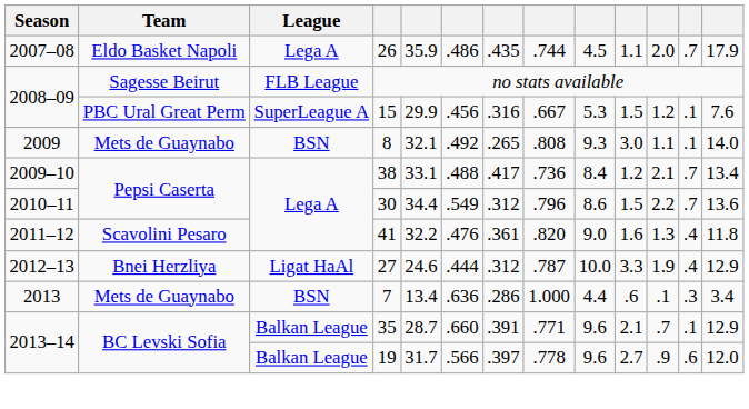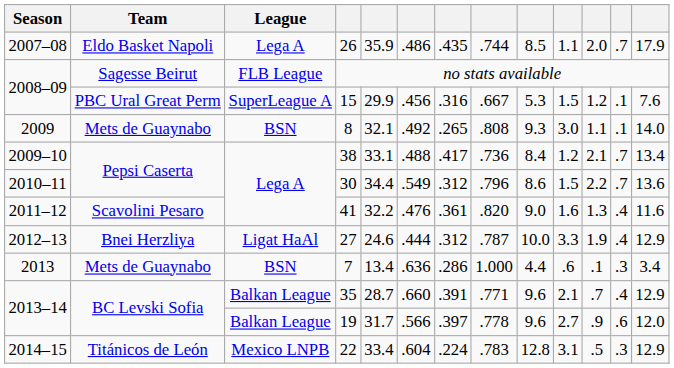 <table class="wikitable sortable" style="font-size:95%; text-align:center;">
 <tr>
 <th>Season</th>
 <th>Team</th>
 <th>League</th>
 <th></th>
 <th></th>
 <th></th>
 <th></th>
 <th></th>
 <th></th>
 <th></th>
 <th></th>
 <th></th>
 <th></th>
 </tr>
 <tr>
 <td>2007–08</td>
 <td><a href='#'>Eldo Basket Napoli</a></td>
 <td><a href='#'>Lega A</a></td>
 <td>26</td>
 <td>35.9</td>
 <td>.486</td>
 <td>.435</td>
 <td>.744</td>
-<td>4.5</td>
+<td>8.5</td>
 <td>1.1</td>
 <td>2.0</td>
 <td>.7</td>
 <td>17.9</td>
 </tr>
 <tr>
 <td rowspan="2">2008–09</td>
 <td><a href='#'>Sagesse Beirut</a></td>
 <td><a href='#'>FLB League</a></td>
 <td colspan="10"><em>no stats available</em></td>
 </tr>
 <tr>
 <td><a href='#'>PBC Ural Great Perm</a></td>
 <td><a href='#'>SuperLeague A</a></td>
 <td>15</td>
 <td>29.9</td>
 <td>.456</td>
 <td>.316</td>
 <td>.667</td>
 <td>5.3</td>
 <td>1.5</td>
 <td>1.2</td>
 <td>.1</td>
 <td>7.6</td>
 </tr>
 <tr>
 <td>2009</td>
 <td><a href='#'>Mets de Guaynabo</a></td>
 <td><a href='#'>BSN</a></td>
 <td>8</td>
 <td>32.1</td>
 <td>.492</td>
 <td>.265</td>
 <td>.808</td>
 <td>9.3</td>
 <td>3.0</td>
 <td>1.1</td>
 <td>.1</td>
 <td>14.0</td>
 </tr>
 <tr>
 <td>2009–10</td>
 <td rowspan="2"><a href='#'>Pepsi Caserta</a></td>
 <td rowspan="3"><a href='#'>Lega A</a></td>
 <td>38</td>
 <td>33.1</td>
 <td>.488</td>
 <td>.417</td>
 <td>.736</td>
 <td>8.4</td>
 <td>1.2</td>
 <td>2.1</td>
 <td>.7</td>
 <td>13.4</td>
 </tr>
 <tr>
 <td>2010–11</td>
 <td>30</td>
 <td>34.4</td>
 <td>.549</td>
 <td>.312</td>
 <td>.796</td>
 <td>8.6</td>
 <td>1.5</td>
 <td>2.2</td>
 <td>.7</td>
 <td>13.6</td>
 </tr>
 <tr>
 <td>2011–12</td>
 <td><a href='#'>Scavolini Pesaro</a></td>
 <td>41</td>
 <td>32.2</td>
 <td>.476</td>
 <td>.361</td>
 <td>.820</td>
 <td>9.0</td>
 <td>1.6</td>
 <td>1.3</td>
 <td>.4</td>
-<td>11.8</td>
+<td>11.6</td>
 </tr>
 <tr>
 <td>2012–13</td>
 <td><a href='#'>Bnei Herzliya</a></td>
 <td><a href='#'>Ligat HaAl</a></td>
 <td>27</td>
 <td>24.6</td>
 <td>.444</td>
 <td>.312</td>
 <td>.787</td>
 <td>10.0</td>
 <td>3.3</td>
 <td>1.9</td>
 <td>.4</td>
 <td>12.9</td>
 </tr>
 <tr>
 <td>2013</td>
 <td><a href='#'>Mets de Guaynabo</a></td>
 <td><a href='#'>BSN</a></td>
 <td>7</td>
 <td>13.4</td>
 <td>.636</td>
 <td>.286</td>
 <td>1.000</td>
 <td>4.4</td>
 <td>.6</td>
 <td>.1</td>
 <td>.3</td>
 <td>3.4</td>
 </tr>
 <tr>
 <td rowspan="2">2013–14</td>
 <td rowspan="2"><a href='#'>BC Levski Sofia</a></td>
 <td><a href='#'>Balkan League</a></td>
 <td>35</td>
 <td>28.7</td>
 <td>.660</td>
 <td>.391</td>
 <td>.771</td>
 <td>9.6</td>
 <td>2.1</td>
 <td>.7</td>
-<td>.1</td>
+<td>.4</td>
 <td>12.9</td>
 </tr>
 <tr>
 <td><a href='#'>Balkan League</a></td>
 <td>19</td>
 <td>31.7</td>
 <td>.566</td>
 <td>.397</td>
 <td>.778</td>
 <td>9.6</td>
 <td>2.7</td>
 <td>.9</td>
 <td>.6</td>
 <td>12.0</td>
 </tr>
+<tr>
+<td>2014–15</td>
+<td><a href='#'>Titánicos de León</a></td>
+<td><a href='#'>Mexico LNPB</a></td>
+<td>22</td>
+<td>33.4</td>
+<td>.604</td>
+<td>.224</td>
+<td>.783</td>
+<td>12.8</td>
+<td>3.1</td>
+<td>.5</td>
+<td>.3</td>
+<td>12.9</td>
+</tr>
 </table>
